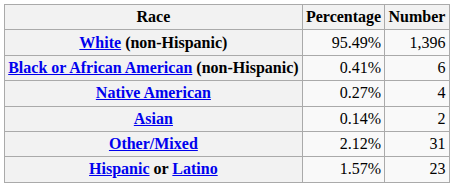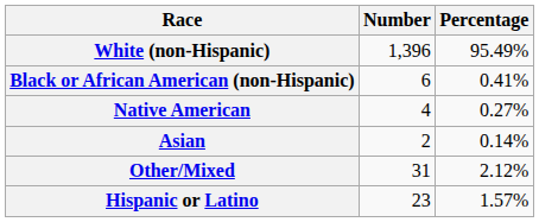 <table class="wikitable" style="text-align:right">
 <tr>
 <th scope="col">Race</th>
+<th scope="col">Number</th>
 <th scope="col">Percentage</th>
-<th scope="col">Number</th>
 </tr>
 <tr>
 <th scope="row"><a href='#'>White</a> (non-Hispanic)</th>
+<td>1,396</td>
 <td>95.49%</td>
-<td>1,396</td>
 </tr>
 <tr>
 <th scope="row"><a href='#'>Black or African American</a> (non-Hispanic)</th>
+<td>6</td>
 <td>0.41%</td>
-<td>6</td>
 </tr>
 <tr>
 <th scope="row"><a href='#'>Native American</a></th>
+<td>4</td>
 <td>0.27%</td>
-<td>4</td>
 </tr>
 <tr>
 <th scope="row"><a href='#'>Asian</a></th>
+<td>2</td>
 <td>0.14%</td>
-<td>2</td>
 </tr>
 <tr>
 <th scope="row"><a href='#'>Other/Mixed</a></th>
+<td>31</td>
 <td>2.12%</td>
-<td>31</td>
 </tr>
 <tr>
 <th scope="row"><a href='#'>Hispanic</a> or <a href='#'>Latino</a></th>
+<td>23</td>
 <td>1.57%</td>
-<td>23</td>
 </tr>
 </table>
